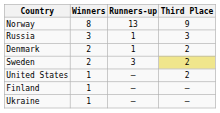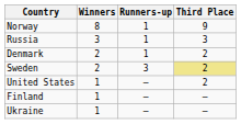 <table class="wikitable sortable">
 <tr>
 <th>Country</th>
 <th>Winners</th>
 <th>Runners-up</th>
 <th>Third Place</th>
 </tr>
 <tr>
 <td> Norway</td>
 <td style="text-align: center;">8</td>
-<td style="text-align: center;">13</td>
+<td style="text-align: center;">1</td>
 <td style="text-align: center;">9</td>
 </tr>
 <tr>
 <td> Russia</td>
 <td style="text-align: center;">3</td>
 <td style="text-align: center;">1</td>
 <td style="text-align: center;">3</td>
 </tr>
 <tr>
 <td> Denmark</td>
 <td style="text-align: center;">2</td>
 <td style="text-align: center;">1</td>
 <td style="text-align: center;">2</td>
 </tr>
 <tr>
 <td> Sweden</td>
 <td style="text-align: center;">2</td>
 <td style="text-align: center;">3</td>
 <td style="background: khaki; text-align: center;">2</td>
 </tr>
 <tr>
 <td> United States</td>
 <td style="text-align: center;">1</td>
 <td style="text-align: center;">–</td>
 <td style="text-align: center;">2</td>
 </tr>
 <tr>
 <td> Finland</td>
 <td style="text-align: center;">1</td>
 <td style="text-align: center;">–</td>
 <td style="text-align: center;">–</td>
 </tr>
 <tr>
 <td> Ukraine</td>
 <td style="text-align: center;">1</td>
 <td style="text-align: center;">–</td>
 <td style="text-align: center;">–</td>
 </tr>
 </table>
